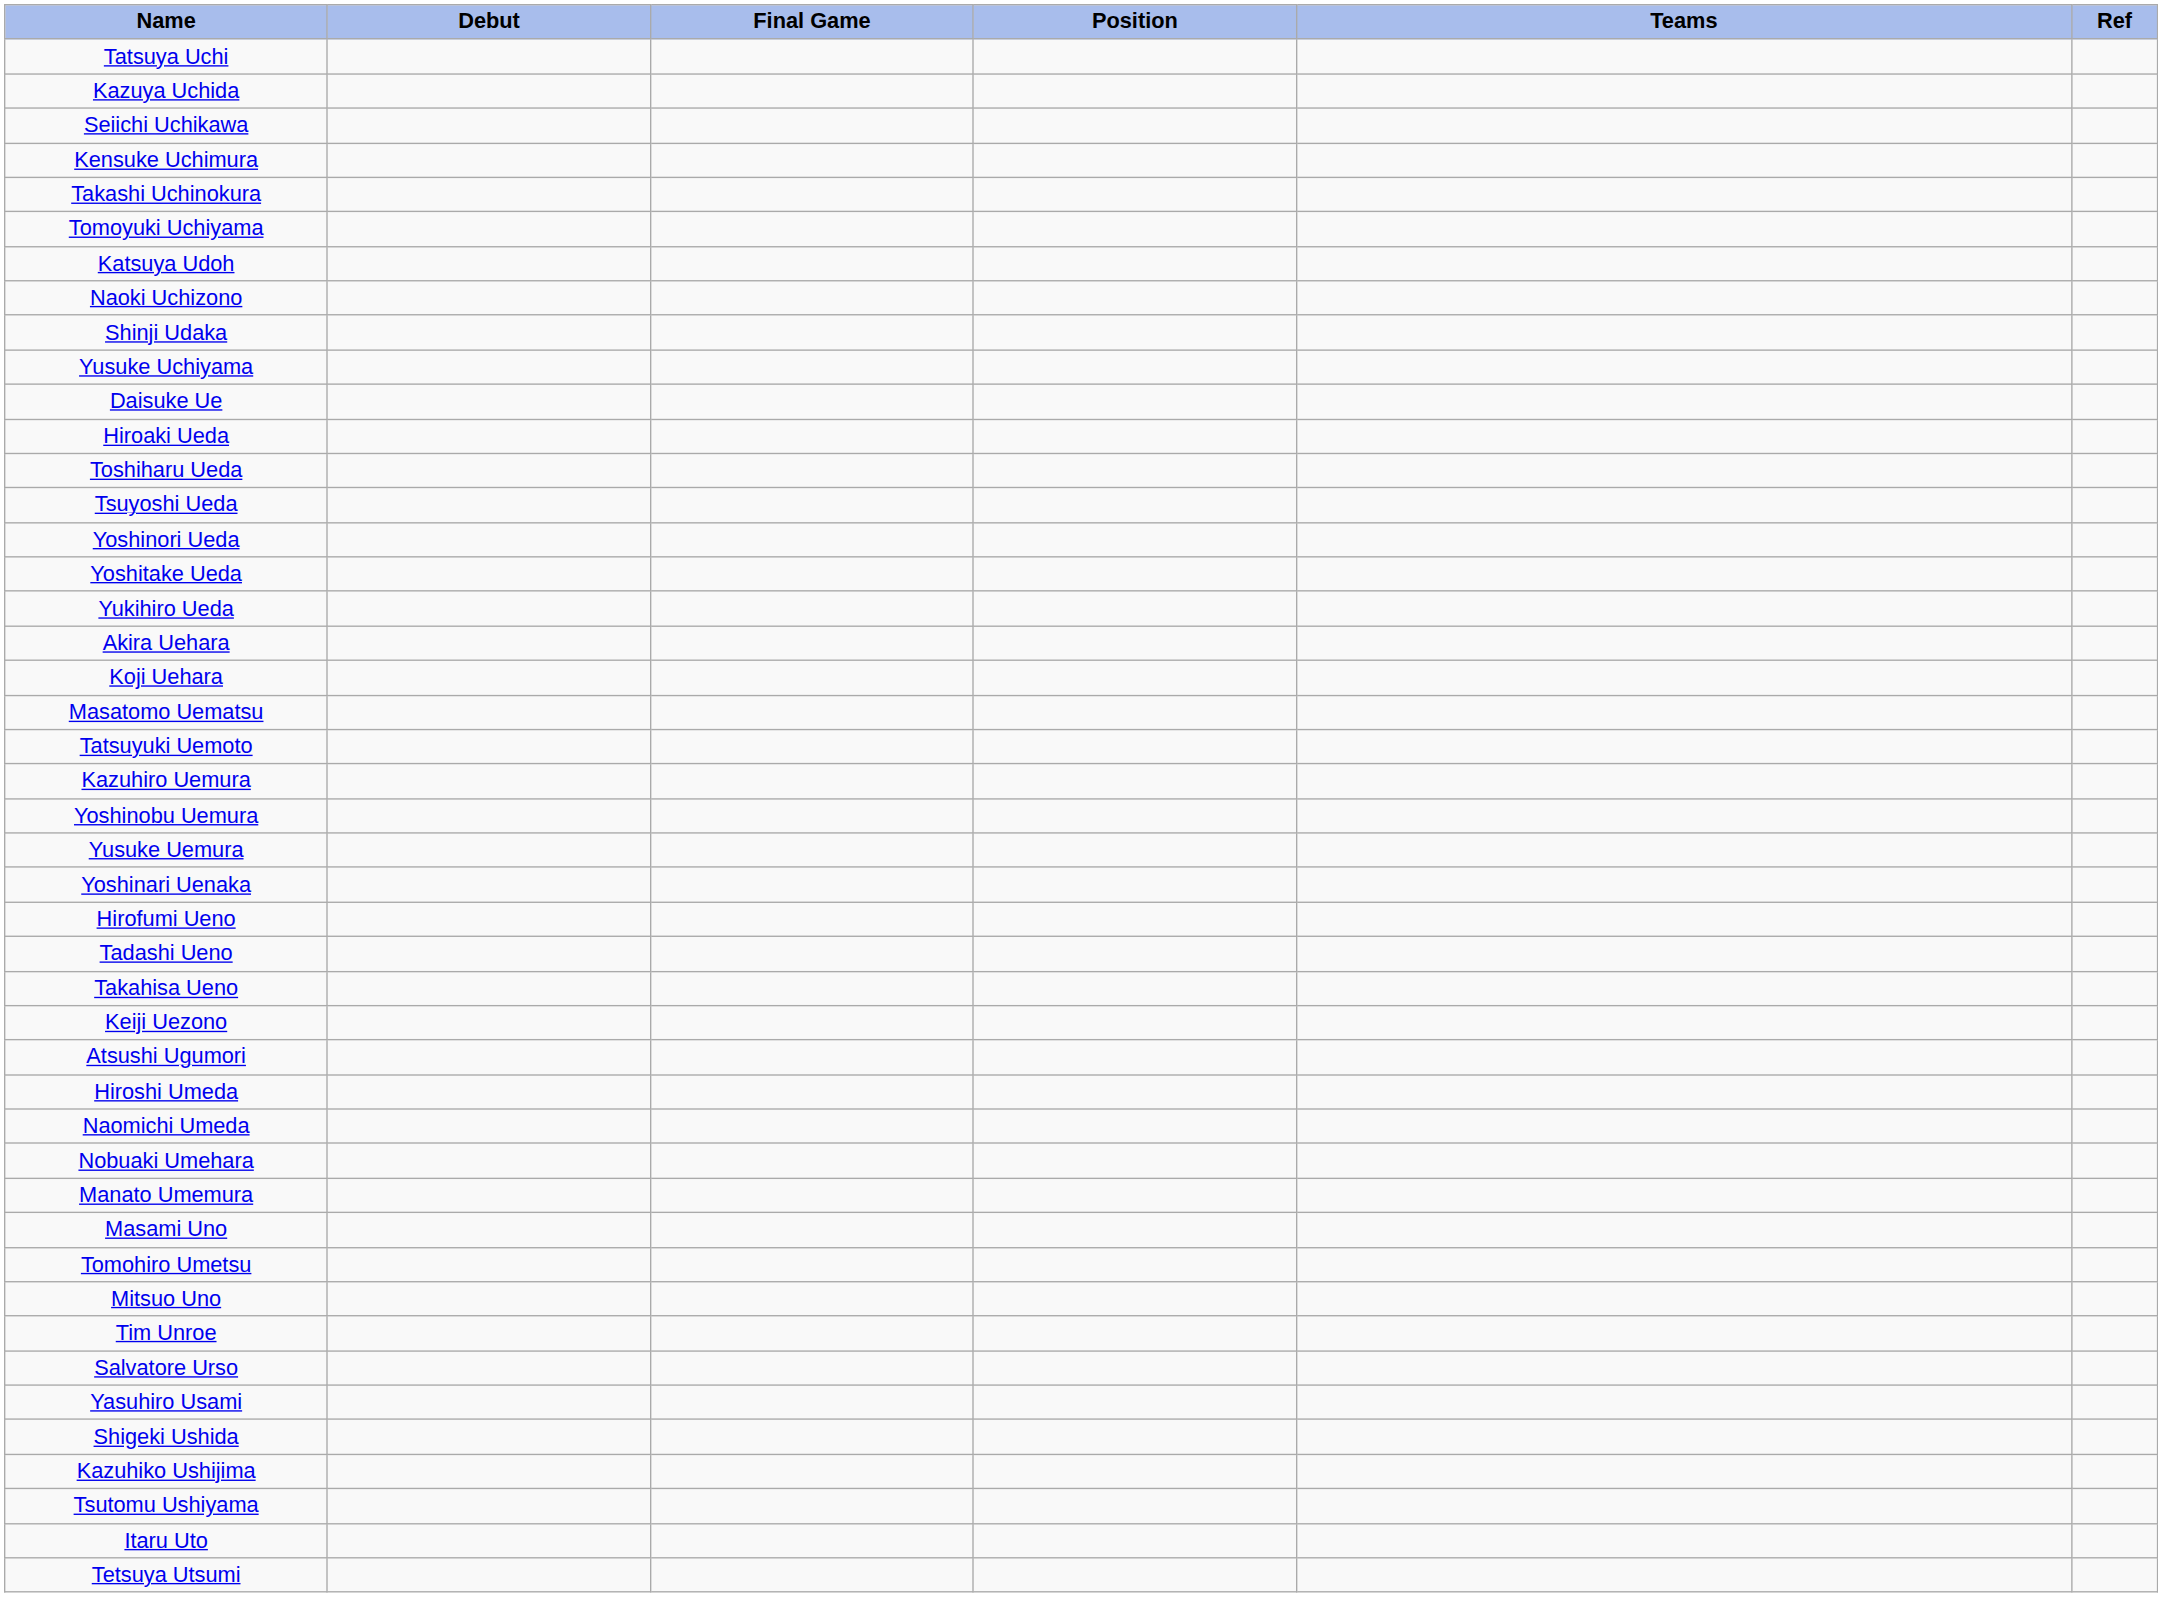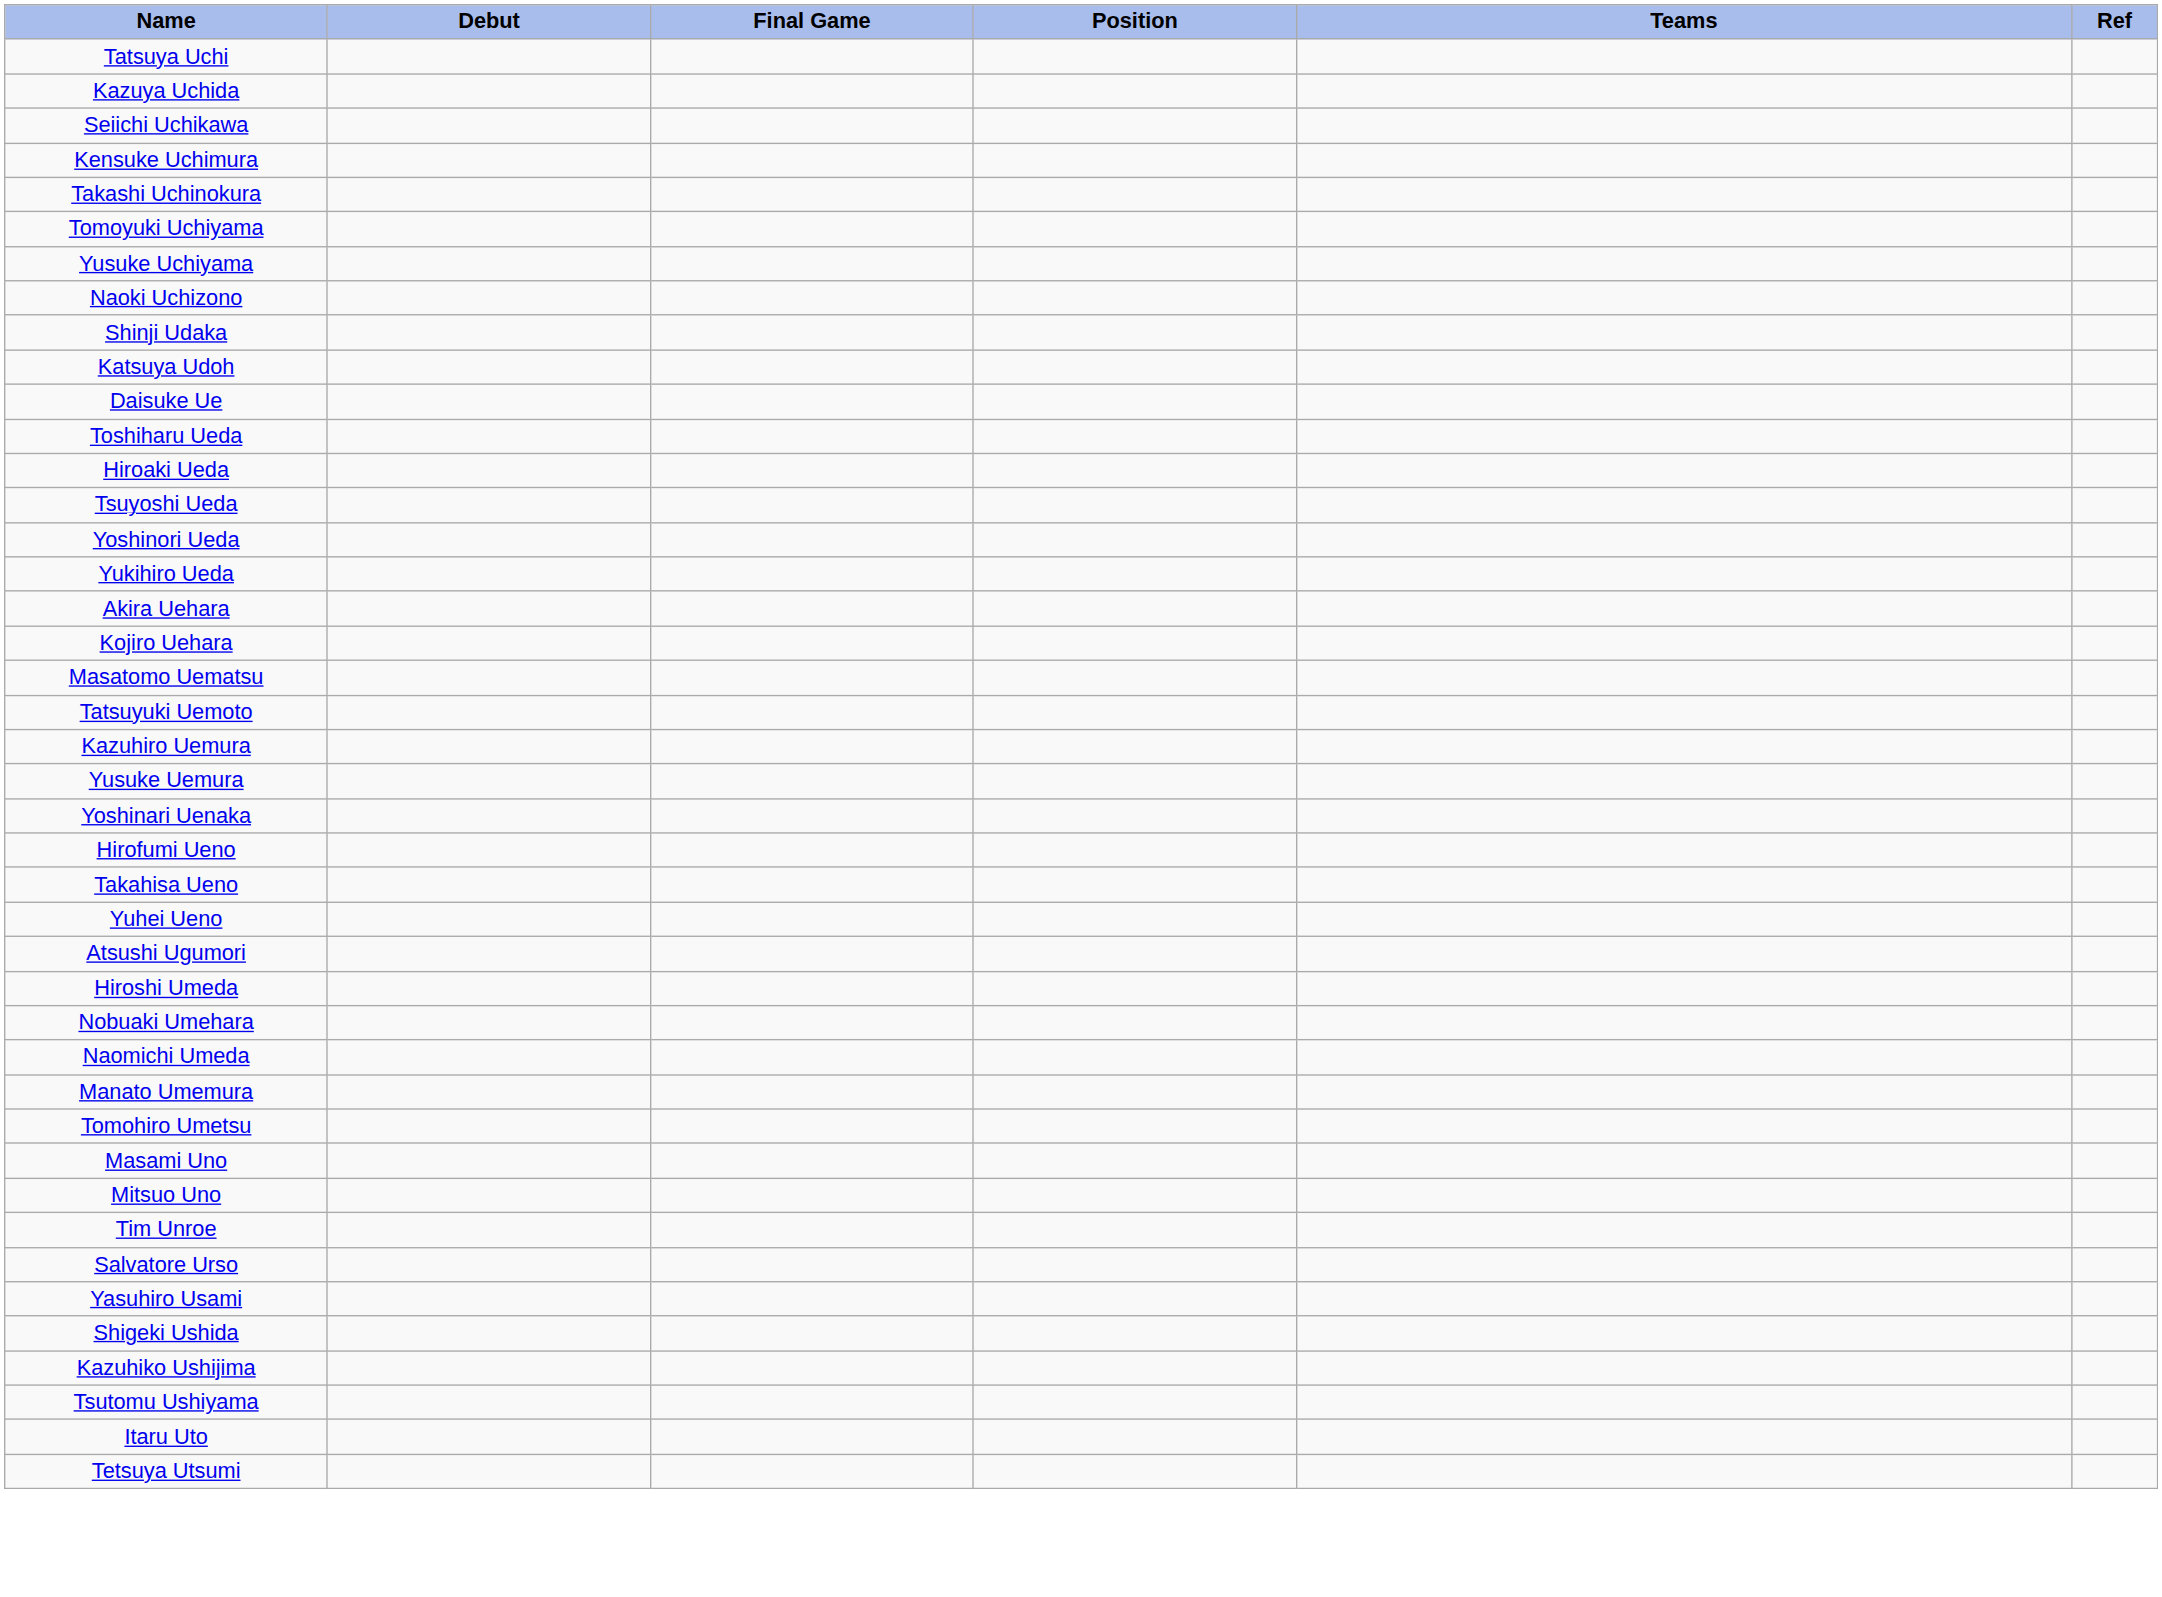 <table class="wikitable" style="width: 100%">
 <tr>
 <th style="background:#A8BDEC;" width=15%>Name</th>
 <th width=15% style="background:#A8BDEC;">Debut</th>
 <th width=15% style="background:#A8BDEC;">Final Game</th>
 <th width=15% style="background:#A8BDEC;">Position</th>
 <th width=36% style="background:#A8BDEC;">Teams</th>
 <th width=4% style="background:#A8BDEC;">Ref</th>
 </tr>
 <tr align=center>
 <td><a href='#'>Tatsuya Uchi</a></td>
 <td></td>
 <td></td>
 <td></td>
 <td></td>
 <td></td>
 </tr>
 <tr align=center>
 <td><a href='#'>Kazuya Uchida</a></td>
 <td></td>
 <td></td>
 <td></td>
 <td></td>
 <td></td>
 </tr>
 <tr align=center>
 <td><a href='#'>Seiichi Uchikawa</a></td>
 <td></td>
 <td></td>
 <td></td>
 <td></td>
 <td></td>
 </tr>
 <tr align=center>
 <td><a href='#'>Kensuke Uchimura</a></td>
 <td></td>
 <td></td>
 <td></td>
 <td></td>
 <td></td>
 </tr>
 <tr align=center>
 <td><a href='#'>Takashi Uchinokura</a></td>
 <td></td>
 <td></td>
 <td></td>
 <td></td>
 <td></td>
 </tr>
 <tr align=center>
 <td><a href='#'>Tomoyuki Uchiyama</a></td>
 <td></td>
 <td></td>
 <td></td>
 <td></td>
 <td></td>
 </tr>
 <tr align=center>
-<td><a href='#'>Katsuya Udoh</a></td>
+<td><a href='#'>Yusuke Uchiyama</a></td>
 <td></td>
 <td></td>
 <td></td>
 <td></td>
 <td></td>
 </tr>
 <tr align=center>
 <td><a href='#'>Naoki Uchizono</a></td>
 <td></td>
 <td></td>
 <td></td>
 <td></td>
 <td></td>
 </tr>
 <tr align=center>
 <td><a href='#'>Shinji Udaka</a></td>
 <td></td>
 <td></td>
 <td></td>
 <td></td>
 <td></td>
 </tr>
 <tr align=center>
-<td><a href='#'>Yusuke Uchiyama</a></td>
+<td><a href='#'>Katsuya Udoh</a></td>
 <td></td>
 <td></td>
 <td></td>
 <td></td>
 <td></td>
 </tr>
 <tr align=center>
 <td><a href='#'>Daisuke Ue</a></td>
 <td></td>
 <td></td>
 <td></td>
 <td></td>
 <td></td>
 </tr>
 <tr align=center>
-<td><a href='#'>Hiroaki Ueda</a></td>
+<td><a href='#'>Toshiharu Ueda</a></td>
 <td></td>
 <td></td>
 <td></td>
 <td></td>
 <td></td>
 </tr>
 <tr align=center>
-<td><a href='#'>Toshiharu Ueda</a></td>
+<td><a href='#'>Hiroaki Ueda</a></td>
 <td></td>
 <td></td>
 <td></td>
 <td></td>
 <td></td>
 </tr>
 <tr align=center>
 <td><a href='#'>Tsuyoshi Ueda</a></td>
 <td></td>
 <td></td>
 <td></td>
 <td></td>
 <td></td>
 </tr>
 <tr align=center>
 <td><a href='#'>Yoshinori Ueda</a></td>
 <td></td>
 <td></td>
 <td></td>
 <td></td>
 <td></td>
 </tr>
 <tr align=center>
-<td><a href='#'>Yoshitake Ueda</a></td>
-<td></td>
-<td></td>
-<td></td>
-<td></td>
-<td></td>
-</tr>
-<tr align=center>
 <td><a href='#'>Yukihiro Ueda</a></td>
 <td></td>
 <td></td>
 <td></td>
 <td></td>
 <td></td>
 </tr>
 <tr align=center>
 <td><a href='#'>Akira Uehara</a></td>
 <td></td>
 <td></td>
 <td></td>
 <td></td>
 <td></td>
 </tr>
 <tr align=center>
-<td><a href='#'>Koji Uehara</a></td>
+<td><a href='#'>Kojiro Uehara</a></td>
 <td></td>
 <td></td>
 <td></td>
 <td></td>
 <td></td>
 </tr>
 <tr align=center>
 <td><a href='#'>Masatomo Uematsu</a></td>
 <td></td>
 <td></td>
 <td></td>
 <td></td>
 <td></td>
 </tr>
 <tr align=center>
 <td><a href='#'>Tatsuyuki Uemoto</a></td>
 <td></td>
 <td></td>
 <td></td>
 <td></td>
 <td></td>
 </tr>
 <tr align=center>
 <td><a href='#'>Kazuhiro Uemura</a></td>
 <td></td>
 <td></td>
 <td></td>
 <td></td>
 <td></td>
 </tr>
 <tr align=center>
-<td><a href='#'>Yoshinobu Uemura</a></td>
-<td></td>
-<td></td>
-<td></td>
-<td></td>
-<td></td>
-</tr>
-<tr align=center>
 <td><a href='#'>Yusuke Uemura</a></td>
 <td></td>
 <td></td>
 <td></td>
 <td></td>
 <td></td>
 </tr>
 <tr align=center>
 <td><a href='#'>Yoshinari Uenaka</a></td>
 <td></td>
 <td></td>
 <td></td>
 <td></td>
 <td></td>
 </tr>
 <tr align=center>
 <td><a href='#'>Hirofumi Ueno</a></td>
 <td></td>
 <td></td>
 <td></td>
 <td></td>
 <td></td>
 </tr>
 <tr align=center>
-<td><a href='#'>Tadashi Ueno</a></td>
-<td></td>
-<td></td>
-<td></td>
-<td></td>
-<td></td>
-</tr>
-<tr align=center>
 <td><a href='#'>Takahisa Ueno</a></td>
 <td></td>
 <td></td>
 <td></td>
 <td></td>
 <td></td>
 </tr>
 <tr align=center>
-<td><a href='#'>Keiji Uezono</a></td>
+<td><a href='#'>Yuhei Ueno</a></td>
 <td></td>
 <td></td>
 <td></td>
 <td></td>
 <td></td>
 </tr>
 <tr align=center>
 <td><a href='#'>Atsushi Ugumori</a></td>
 <td></td>
 <td></td>
 <td></td>
 <td></td>
 <td></td>
 </tr>
 <tr align=center>
 <td><a href='#'>Hiroshi Umeda</a></td>
 <td></td>
 <td></td>
 <td></td>
 <td></td>
 <td></td>
 </tr>
 <tr align=center>
-<td><a href='#'>Naomichi Umeda</a></td>
+<td><a href='#'>Nobuaki Umehara</a></td>
 <td></td>
 <td></td>
 <td></td>
 <td></td>
 <td></td>
 </tr>
 <tr align=center>
-<td><a href='#'>Nobuaki Umehara</a></td>
+<td><a href='#'>Naomichi Umeda</a></td>
 <td></td>
 <td></td>
 <td></td>
 <td></td>
 <td></td>
 </tr>
 <tr align=center>
 <td><a href='#'>Manato Umemura</a></td>
 <td></td>
 <td></td>
 <td></td>
 <td></td>
 <td></td>
 </tr>
 <tr align=center>
-<td><a href='#'>Masami Uno</a></td>
+<td><a href='#'>Tomohiro Umetsu</a></td>
 <td></td>
 <td></td>
 <td></td>
 <td></td>
 <td></td>
 </tr>
 <tr align=center>
-<td><a href='#'>Tomohiro Umetsu</a></td>
+<td><a href='#'>Masami Uno</a></td>
 <td></td>
 <td></td>
 <td></td>
 <td></td>
 <td></td>
 </tr>
 <tr align=center>
 <td><a href='#'>Mitsuo Uno</a></td>
 <td></td>
 <td></td>
 <td></td>
 <td></td>
 <td></td>
 </tr>
 <tr align=center>
 <td><a href='#'>Tim Unroe</a></td>
 <td></td>
 <td></td>
 <td></td>
 <td></td>
 <td></td>
 </tr>
 <tr align=center>
 <td><a href='#'>Salvatore Urso</a></td>
 <td></td>
 <td></td>
 <td></td>
 <td></td>
 <td></td>
 </tr>
 <tr align=center>
 <td><a href='#'>Yasuhiro Usami</a></td>
 <td></td>
 <td></td>
 <td></td>
 <td></td>
 <td></td>
 </tr>
 <tr align=center>
 <td><a href='#'>Shigeki Ushida</a></td>
 <td></td>
 <td></td>
 <td></td>
 <td></td>
 <td></td>
 </tr>
 <tr align=center>
 <td><a href='#'>Kazuhiko Ushijima</a></td>
 <td></td>
 <td></td>
 <td></td>
 <td></td>
 <td></td>
 </tr>
 <tr align=center>
 <td><a href='#'>Tsutomu Ushiyama</a></td>
 <td></td>
 <td></td>
 <td></td>
 <td></td>
 <td></td>
 </tr>
 <tr align=center>
 <td><a href='#'>Itaru Uto</a></td>
 <td></td>
 <td></td>
 <td></td>
 <td></td>
 <td></td>
 </tr>
 <tr align=center>
 <td><a href='#'>Tetsuya Utsumi</a></td>
 <td></td>
 <td></td>
 <td></td>
 <td></td>
 <td></td>
 </tr>
 </table>
